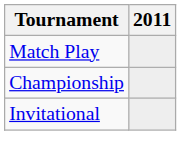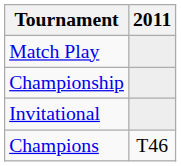 <table class="wikitable" style="text-align:center;">
 <tr>
 <th>Tournament</th>
 <th>2011</th>
 </tr>
 <tr>
 <td align="left"><a href='#'>Match Play</a></td>
 <td style="background:#eeeeee;"></td>
 </tr>
 <tr>
 <td align="left"><a href='#'>Championship</a></td>
 <td style="background:#eeeeee;"></td>
 </tr>
 <tr>
 <td align="left"><a href='#'>Invitational</a></td>
 <td style="background:#eeeeee;"></td>
 </tr>
+<tr>
+<td align="left"><a href='#'>Champions</a></td>
+<td>T46</td>
+</tr>
 </table>
